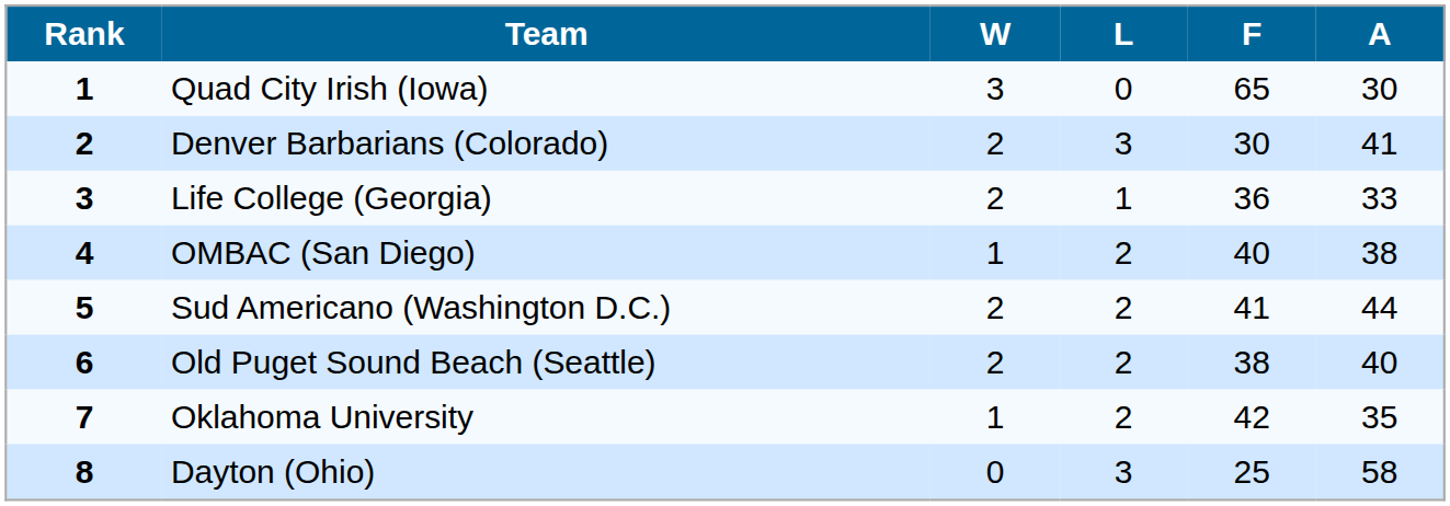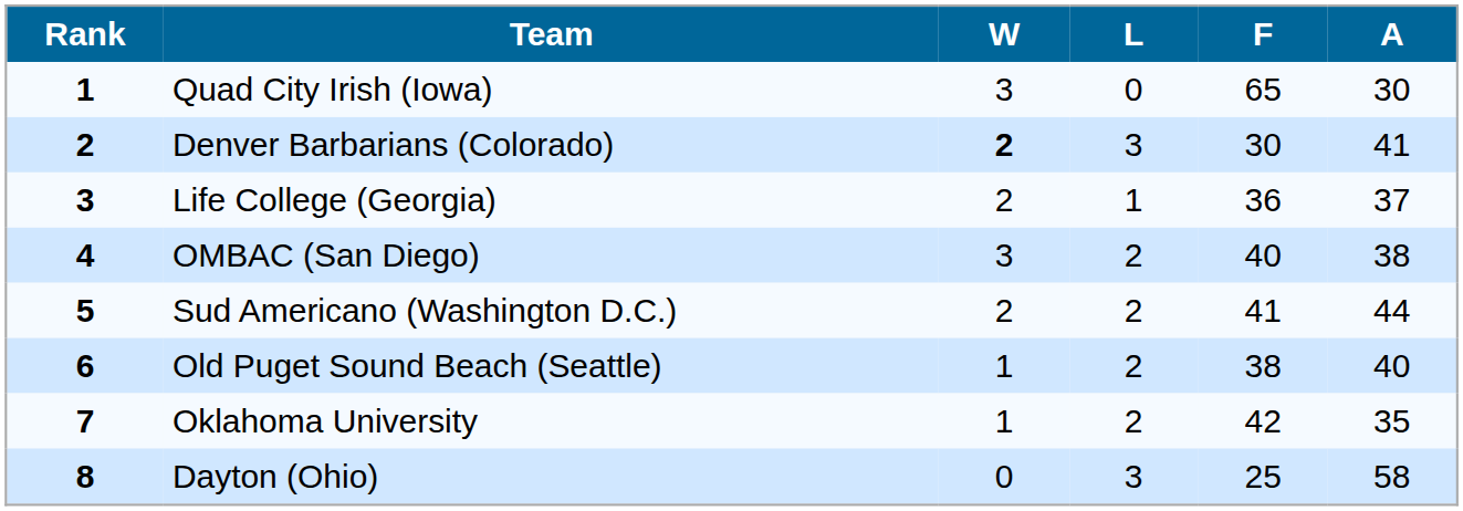 <table align=center cellpadding="4" cellspacing="0" style="background: #f9f9f9; border: 1px #aaa solid; border-collapse: collapse; font-size: 90%;" width=50%>
 <tr align=center bgcolor=#006699 style="color:white;">
 <th width=5%>Rank</th>
 <th width=30% colspan=1>Team</th>
 <th width=5%>W</th>
 <th width=5%>L</th>
 <th width=5%>F</th>
 <th width=5%>A</th>
 </tr>
 <tr align=center bgcolor=#F5FAFF>
 <td><strong>1</strong></td>
 <td align=left>Quad City Irish (Iowa)</td>
 <td>3</td>
 <td>0</td>
 <td>65</td>
 <td>30</td>
 </tr>
 <tr align=center bgcolor=#D0E7FF>
 <td><strong>2</strong></td>
 <td align=left>Denver Barbarians (Colorado)</td>
-<td>2</td>
+<td><strong>2</strong></td>
 <td>3</td>
 <td>30</td>
 <td>41</td>
 </tr>
 <tr align=center bgcolor=#F5FAFF>
 <td><strong>3</strong></td>
 <td align=left>Life College (Georgia)</td>
 <td>2</td>
 <td>1</td>
 <td>36</td>
-<td>33</td>
+<td>37</td>
 </tr>
 <tr align=center bgcolor=#D0E7FF>
 <td><strong>4</strong></td>
 <td align=left>OMBAC (San Diego)</td>
-<td>1</td>
+<td>3</td>
 <td>2</td>
 <td>40</td>
 <td>38</td>
 </tr>
 <tr align=center bgcolor=#F5FAFF>
 <td><strong>5</strong></td>
 <td align=left>Sud Americano (Washington D.C.)</td>
 <td>2</td>
 <td>2</td>
 <td>41</td>
 <td>44</td>
 </tr>
 <tr align=center bgcolor=#D0E7FF>
 <td><strong>6</strong></td>
 <td align=left>Old Puget Sound Beach (Seattle)</td>
-<td>2</td>
+<td>1</td>
 <td>2</td>
 <td>38</td>
 <td>40</td>
 </tr>
 <tr align=center bgcolor=#F5FAFF>
 <td><strong>7</strong></td>
 <td align=left>Oklahoma University</td>
 <td>1</td>
 <td>2</td>
 <td>42</td>
 <td>35</td>
 </tr>
 <tr align=center bgcolor=#D0E7FF>
 <td><strong>8</strong></td>
 <td align=left>Dayton (Ohio)</td>
 <td>0</td>
 <td>3</td>
 <td>25</td>
 <td>58</td>
 </tr>
 <tr align=center bgcolor=#F5FAFF>
 </tr>
 </table>
